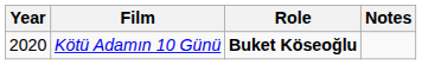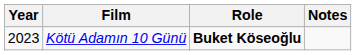 <table class="wikitable">
 <tr>
 <th>Year</th>
 <th>Film</th>
 <th>Role</th>
 <th>Notes</th>
 </tr>
 <tr>
-<td>2020</td>
+<td>2023</td>
 <td><em><a href='#'>Kötü Adamın 10 Günü</a></em></td>
 <td><strong>Buket Köseoğlu</strong></td>
 <td></td>
 </tr>
 </table>
